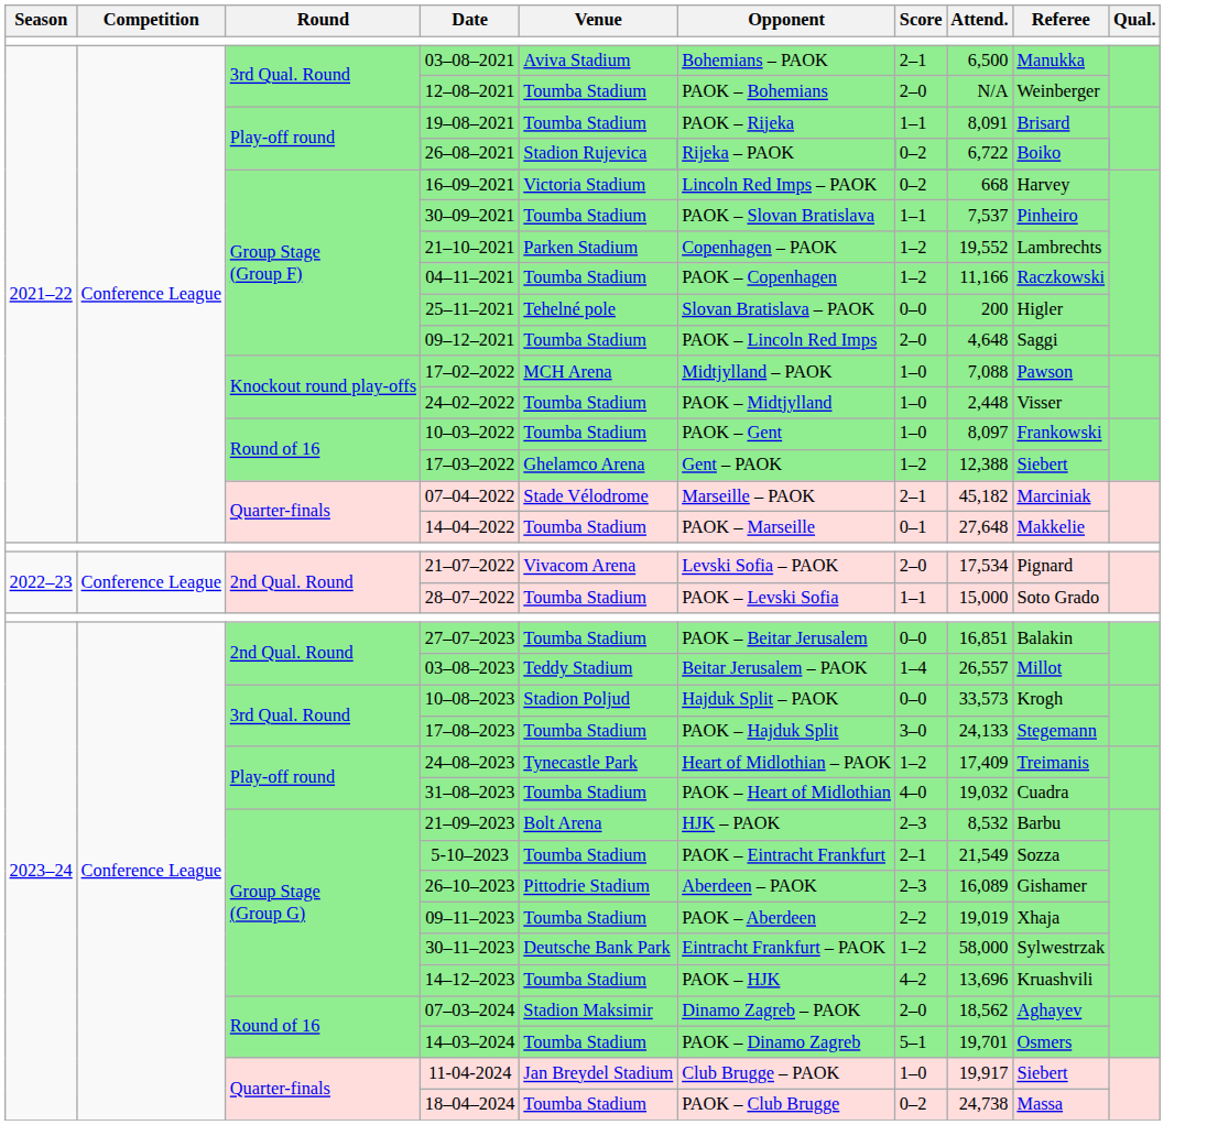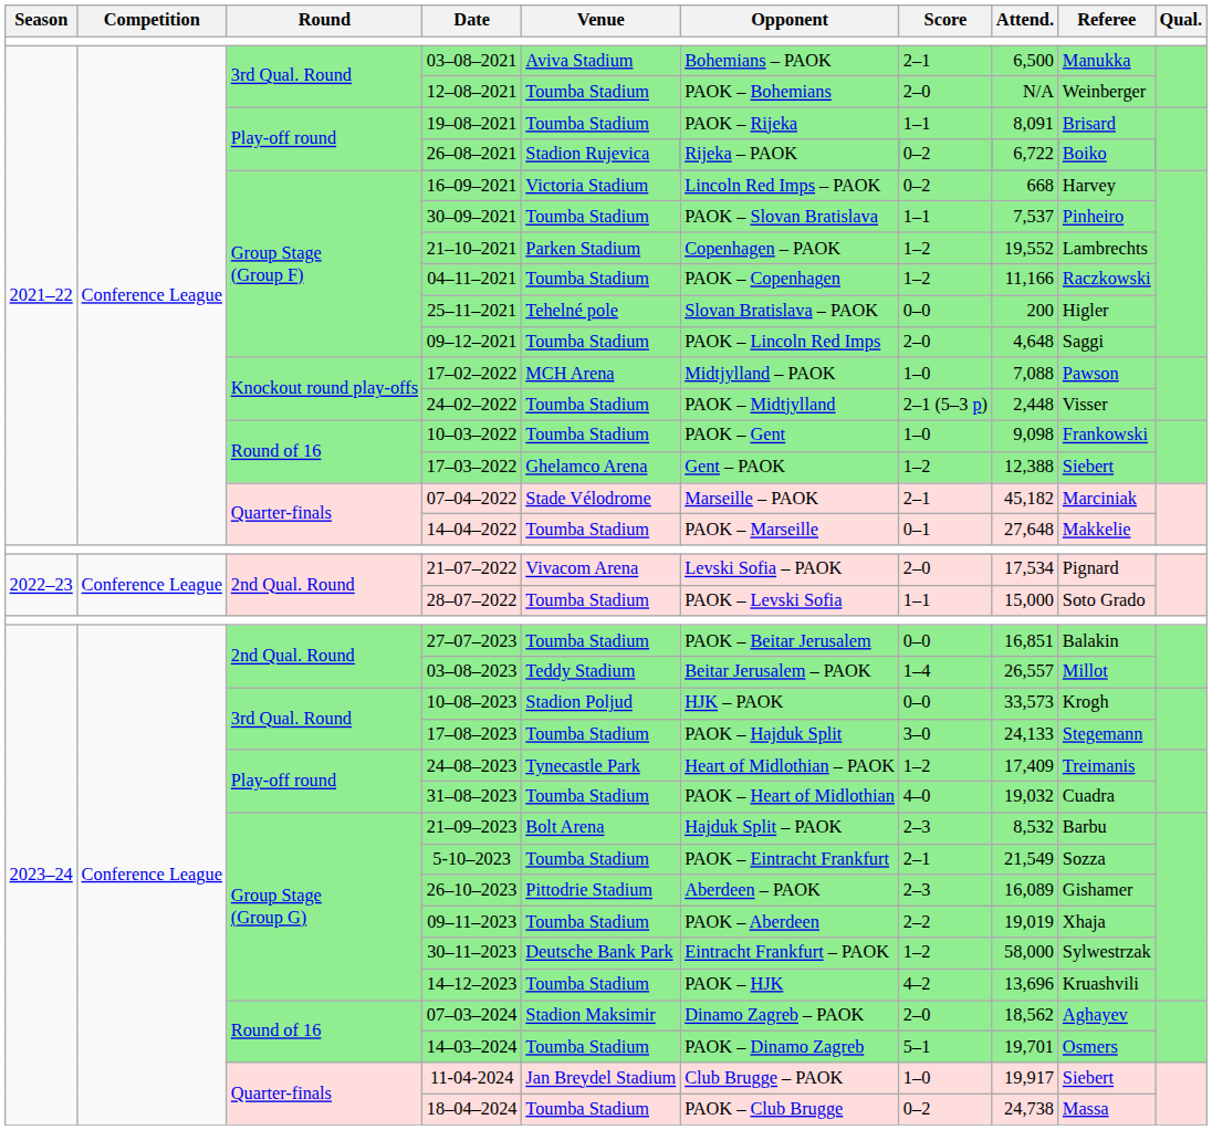 <table class="wikitable" style="text-align: center; font-size: 12px">
 <tr>
 <th>Season</th>
 <th>Competition</th>
 <th>Round</th>
 <th>Date</th>
 <th>Venue</th>
 <th>Opponent</th>
 <th>Score</th>
 <th>Attend.</th>
 <th>Referee</th>
 <th>Qual.</th>
 </tr>
 <tr>
 <td colspan=10 style="text-align: center;" bgcolor=white></td>
 </tr>
 <tr>
 <td align="center" rowspan="16"><a href='#'>2021–22</a></td>
 <td align="left" rowspan="16"><a href='#'>Conference League</a></td>
 <td align="left" bgcolor=lightgreen rowspan="2"><a href='#'>3rd Qual. Round</a></td>
 <td align="center" bgcolor=lightgreen>03–08–2021</td>
 <td align="left" bgcolor=lightgreen><a href='#'>Aviva Stadium</a></td>
 <td align="left" bgcolor=lightgreen> <a href='#'>Bohemians</a> – PAOK</td>
 <td align="left" bgcolor=lightgreen>2–1</td>
 <td align="right" bgcolor=lightgreen>6,500</td>
 <td align="left" bgcolor=lightgreen> <a href='#'>Manukka</a></td>
 <td align="center" bgcolor=lightgreen rowspan="2"></td>
 </tr>
 <tr>
 <td align="center" bgcolor=lightgreen>12–08–2021</td>
 <td align="left" bgcolor=lightgreen><a href='#'>Toumba Stadium</a></td>
 <td align="left" bgcolor=lightgreen> PAOK – <a href='#'>Bohemians</a></td>
 <td align="left" bgcolor=lightgreen>2–0</td>
 <td align="right" bgcolor=lightgreen>N/A</td>
 <td align="left" bgcolor=lightgreen> Weinberger</td>
 </tr>
 <tr>
 <td align="left" bgcolor=lightgreen rowspan="2"><a href='#'>Play-off round</a></td>
 <td align="center" bgcolor=lightgreen>19–08–2021</td>
 <td align="left" bgcolor=lightgreen><a href='#'>Toumba Stadium</a></td>
 <td align="left" bgcolor=lightgreen> PAOK – <a href='#'>Rijeka</a></td>
 <td align="left" bgcolor=lightgreen>1–1</td>
 <td align="right" bgcolor=lightgreen>8,091</td>
 <td align="left" bgcolor=lightgreen> <a href='#'>Brisard</a></td>
 <td align="center" bgcolor=lightgreen rowspan="2"></td>
 </tr>
 <tr bgcolor=lightgreen|>
 <td align="center" bgcolor=lightgreen>26–08–2021</td>
 <td align="left" bgcolor=lightgreen><a href='#'>Stadion Rujevica</a></td>
 <td align="left" bgcolor=lightgreen> <a href='#'>Rijeka</a> – PAOK</td>
 <td align="left" bgcolor=lightgreen>0–2</td>
 <td align="right" bgcolor=lightgreen>6,722</td>
 <td align="left" bgcolor=lightgreen> <a href='#'>Boiko</a></td>
 </tr>
 <tr bgcolor=lightgreen>
 <td align="left" rowspan="6"><a href='#'>Group Stage <br>(Group F)</a></td>
 <td align="center">16–09–2021</td>
 <td align="left"><a href='#'>Victoria Stadium</a></td>
 <td align="left"> <a href='#'>Lincoln Red Imps</a> – PAOK</td>
 <td align="left">0–2</td>
 <td align="right">668</td>
 <td align="left"> Harvey</td>
 <td align="center"rowspan="6"></td>
 </tr>
 <tr bgcolor=lightgreen>
 <td align="center">30–09–2021</td>
 <td align="left"><a href='#'>Toumba Stadium</a></td>
 <td align="left"> PAOK – <a href='#'>Slovan Bratislava</a></td>
 <td align="left">1–1</td>
 <td align="right">7,537</td>
 <td align="left"> <a href='#'>Pinheiro</a></td>
 </tr>
 <tr bgcolor=lightgreen>
 <td align="center">21–10–2021</td>
 <td align="left"><a href='#'>Parken Stadium</a></td>
 <td align="left"> <a href='#'>Copenhagen</a> – PAOK</td>
 <td align="left">1–2</td>
 <td align="right">19,552</td>
 <td align="left"> Lambrechts</td>
 </tr>
 <tr bgcolor=lightgreen>
 <td align="center">04–11–2021</td>
 <td align="left"><a href='#'>Toumba Stadium</a></td>
 <td align="left"> PAOK – <a href='#'>Copenhagen</a></td>
 <td align="left">1–2</td>
 <td align="right">11,166</td>
 <td align="left"> <a href='#'>Raczkowski</a></td>
 </tr>
 <tr bgcolor=lightgreen>
 <td align="center">25–11–2021</td>
 <td align="left"><a href='#'>Tehelné pole</a></td>
 <td align="left"> <a href='#'>Slovan Bratislava</a> – PAOK</td>
 <td align="left">0–0</td>
 <td align="right">200</td>
 <td align="left"> Higler</td>
 </tr>
 <tr bgcolor=lightgreen>
 <td align="center">09–12–2021</td>
 <td align="left"><a href='#'>Toumba Stadium</a></td>
 <td align="left"> PAOK – <a href='#'>Lincoln Red Imps</a></td>
 <td align="left">2–0</td>
 <td align="right">4,648</td>
 <td align="left"> Saggi</td>
 </tr>
 <tr>
 <td align="left" bgcolor=lightgreen rowspan="2"><a href='#'>Knockout round play-offs</a></td>
 <td align="center" bgcolor=lightgreen>17–02–2022</td>
 <td align="left" bgcolor=lightgreen><a href='#'>MCH Arena</a></td>
 <td align="left" bgcolor=lightgreen> <a href='#'>Midtjylland</a> – PAOK</td>
 <td align="left" bgcolor=lightgreen>1–0</td>
 <td align="right" bgcolor=lightgreen>7,088</td>
 <td align="left" bgcolor=lightgreen> <a href='#'>Pawson</a></td>
 <td align="center"  bgcolor=lightgreen rowspan="2"></td>
 </tr>
 <tr>
 <td align="center" bgcolor=lightgreen>24–02–2022</td>
 <td align="left" bgcolor=lightgreen><a href='#'>Toumba Stadium</a></td>
 <td align="left" bgcolor=lightgreen> PAOK – <a href='#'>Midtjylland</a></td>
-<td align="left" bgcolor=lightgreen>1–0</td>
+<td align="left" bgcolor=lightgreen>2–1 (5–3 <a href='#'>p</a>)</td>
 <td align="right" bgcolor=lightgreen>2,448</td>
 <td align="left" bgcolor=lightgreen> Visser</td>
 </tr>
 <tr>
 <td align="left" bgcolor=lightgreen rowspan="2"><a href='#'>Round of 16</a></td>
 <td align="center" bgcolor=lightgreen>10–03–2022</td>
 <td align="left" bgcolor=lightgreen><a href='#'>Toumba Stadium</a></td>
 <td align="left" bgcolor=lightgreen> PAOK – <a href='#'>Gent</a></td>
 <td align="left" bgcolor=lightgreen>1–0</td>
-<td align="right" bgcolor=lightgreen>8,097</td>
+<td align="right" bgcolor=lightgreen>9,098</td>
 <td align="left" bgcolor=lightgreen> <a href='#'>Frankowski</a></td>
 <td align="center"  bgcolor=lightgreen rowspan="2"></td>
 </tr>
 <tr>
 <td align="center" bgcolor=lightgreen>17–03–2022</td>
 <td align="left" bgcolor=lightgreen><a href='#'>Ghelamco Arena</a></td>
 <td align="left" bgcolor=lightgreen> <a href='#'>Gent</a> – PAOK</td>
 <td align="left" bgcolor=lightgreen>1–2</td>
 <td align="right" bgcolor=lightgreen>12,388</td>
 <td align="left" bgcolor=lightgreen> <a href='#'>Siebert</a></td>
 </tr>
 <tr>
 <td align="left" rowspan="2" bgcolor="#ffdddd"><a href='#'>Quarter-finals</a></td>
 <td align="left" bgcolor="#ffdddd">07–04–2022</td>
 <td align="left" bgcolor="#ffdddd"><a href='#'>Stade Vélodrome</a></td>
 <td align="left" bgcolor="#ffdddd"> <a href='#'>Marseille</a> – PAOK</td>
 <td align="left" bgcolor="#ffdddd">2–1</td>
 <td align="right" bgcolor="#ffdddd">45,182</td>
 <td align="left" bgcolor="#ffdddd"> <a href='#'>Marciniak</a></td>
 <td align="center" bgcolor="#ffdddd" rowspan="2"></td>
 </tr>
 <tr>
 <td align="center" bgcolor="#ffdddd">14–04–2022</td>
 <td align="left" bgcolor="#ffdddd"><a href='#'>Toumba Stadium</a></td>
 <td align="left" bgcolor="#ffdddd"> PAOK – <a href='#'>Marseille</a></td>
 <td align="left" bgcolor="#ffdddd">0–1</td>
 <td align="right" bgcolor="#ffdddd">27,648</td>
 <td align="left" bgcolor="#ffdddd"> <a href='#'>Makkelie</a></td>
 </tr>
 <tr>
 <td colspan=10 style="text-align: center;" bgcolor=white></td>
 </tr>
 <tr>
 <td align="center" rowspan="2"><a href='#'>2022–23</a></td>
 <td align="left" rowspan="2"><a href='#'>Conference League</a></td>
 <td align="left" rowspan="2" bgcolor="#ffdddd"><a href='#'>2nd Qual. Round</a></td>
 <td align="center" bgcolor="#ffdddd">21–07–2022</td>
 <td align="left" bgcolor="#ffdddd"><a href='#'>Vivacom Arena</a></td>
 <td align="left" bgcolor="#ffdddd"> <a href='#'>Levski Sofia</a> – PAOK</td>
 <td align="left" bgcolor="#ffdddd">2–0</td>
 <td align="right" bgcolor="#ffdddd">17,534</td>
 <td align="left" bgcolor="#ffdddd"> Pignard</td>
 <td align="center" bgcolor="#ffdddd" rowspan="2"></td>
 </tr>
 <tr>
 <td align="center" bgcolor="#ffdddd">28–07–2022</td>
 <td align="left" bgcolor="#ffdddd"><a href='#'>Toumba Stadium</a></td>
 <td align="left" bgcolor="#ffdddd"> PAOK – <a href='#'>Levski Sofia</a></td>
 <td align="left" bgcolor="#ffdddd">1–1</td>
 <td align="right" bgcolor="#ffdddd">15,000</td>
 <td align="left" bgcolor="#ffdddd"> Soto Grado</td>
 </tr>
 <tr>
 <td colspan=10 style="text-align: center;" bgcolor=white></td>
 </tr>
 <tr>
 <td align="center" rowspan="20"><a href='#'>2023–24</a></td>
 <td align="left" rowspan="20"><a href='#'>Conference League</a></td>
 <td align="left" rowspan="2" bgcolor=lightgreen><a href='#'>2nd Qual. Round</a></td>
 <td align="center" bgcolor=lightgreen>27–07–2023</td>
 <td align="left" bgcolor=lightgreen><a href='#'>Toumba Stadium</a></td>
 <td align="left" bgcolor=lightgreen> PAOK – <a href='#'>Beitar Jerusalem</a></td>
 <td align="left" bgcolor=lightgreen>0–0</td>
 <td align="right" bgcolor=lightgreen>16,851</td>
 <td align="left" bgcolor=lightgreen> Balakin</td>
 <td align="center" bgcolor=lightgreen rowspan="2"></td>
 </tr>
 <tr>
 <td align="center" bgcolor=lightgreen>03–08–2023</td>
 <td align="left" bgcolor=lightgreen><a href='#'>Teddy Stadium</a></td>
 <td align="left" bgcolor=lightgreen> <a href='#'>Beitar Jerusalem</a> – PAOK</td>
 <td align="left" bgcolor=lightgreen>1–4</td>
 <td align="right" bgcolor=lightgreen>26,557</td>
 <td align="left" bgcolor=lightgreen> <a href='#'>Millot</a></td>
 </tr>
 <tr>
 <td align="left" rowspan="2" bgcolor=lightgreen><a href='#'>3rd Qual. Round</a></td>
 <td align="center" bgcolor=lightgreen>10–08–2023</td>
 <td align="left" bgcolor=lightgreen><a href='#'>Stadion Poljud</a></td>
-<td align="left" bgcolor=lightgreen> <a href='#'>Hajduk Split</a> – PAOK</td>
+<td align="left"  bgcolor=lightgreen> <a href='#'>HJK</a> – PAOK</td>
 <td align="left" bgcolor=lightgreen>0–0</td>
 <td align="right" bgcolor=lightgreen>33,573</td>
 <td align="left" bgcolor=lightgreen> Krogh</td>
 <td align="center" bgcolor=lightgreen rowspan="2"></td>
 </tr>
 <tr>
 <td align="center" bgcolor=lightgreen>17–08–2023</td>
 <td align="left" bgcolor=lightgreen><a href='#'>Toumba Stadium</a></td>
 <td align="left"  bgcolor=lightgreen> PAOK – <a href='#'>Hajduk Split</a></td>
 <td align="left" bgcolor=lightgreen>3–0</td>
 <td align="right" bgcolor=lightgreen>24,133</td>
 <td align="left"  bgcolor=lightgreen> <a href='#'>Stegemann</a></td>
 </tr>
 <tr>
 <td align="left" rowspan="2" bgcolor=lightgreen><a href='#'>Play-off round</a></td>
 <td align="center" bgcolor=lightgreen>24–08–2023</td>
 <td align="left" bgcolor=lightgreen><a href='#'>Tynecastle Park</a></td>
 <td align="left" bgcolor=lightgreen> <a href='#'>Heart of Midlothian</a> – PAOK</td>
 <td align="left" bgcolor=lightgreen>1–2</td>
 <td align="right" bgcolor=lightgreen>17,409</td>
 <td align="left" bgcolor=lightgreen> <a href='#'>Treimanis</a></td>
 <td align="center" bgcolor=lightgreen rowspan="2"></td>
 </tr>
 <tr |>
 <td align="center" bgcolor=lightgreen>31–08–2023</td>
 <td align="left" bgcolor=lightgreen><a href='#'>Toumba Stadium</a></td>
 <td align="left" bgcolor=lightgreen> PAOK – <a href='#'>Heart of Midlothian</a></td>
 <td align="left" bgcolor=lightgreen>4–0</td>
 <td align="right" bgcolor=lightgreen>19,032</td>
 <td align="left" bgcolor=lightgreen> Cuadra</td>
 </tr>
 <tr>
 <td align="left" rowspan="6"  bgcolor=lightgreen><a href='#'>Group Stage <br>(Group G)</a></td>
 <td align="center"  bgcolor=lightgreen>21–09–2023</td>
 <td align="left"  bgcolor=lightgreen><a href='#'>Bolt Arena</a></td>
-<td align="left"  bgcolor=lightgreen> <a href='#'>HJK</a> – PAOK</td>
+<td align="left" bgcolor=lightgreen> <a href='#'>Hajduk Split</a> – PAOK</td>
 <td align="left"  bgcolor=lightgreen>2–3</td>
 <td align="right"  bgcolor=lightgreen>8,532</td>
 <td align="left"  bgcolor=lightgreen> Barbu</td>
 <td align="center"rowspan="6"  bgcolor=lightgreen></td>
 </tr>
 <tr>
 <td align="center"  bgcolor=lightgreen>5-10–2023</td>
 <td align="left"  bgcolor=lightgreen><a href='#'>Toumba Stadium</a></td>
 <td align="left"  bgcolor=lightgreen> PAOK – <a href='#'>Eintracht Frankfurt</a></td>
 <td align="left"  bgcolor=lightgreen>2–1</td>
 <td align="right"  bgcolor=lightgreen>21,549</td>
 <td align="left"  bgcolor=lightgreen> Sozza</td>
 </tr>
 <tr>
 <td align="center"  bgcolor=lightgreen>26–10–2023</td>
 <td align="left"  bgcolor=lightgreen><a href='#'>Pittodrie Stadium</a></td>
 <td align="left"  bgcolor=lightgreen> <a href='#'>Aberdeen</a> – PAOK</td>
 <td align="left"  bgcolor=lightgreen>2–3</td>
 <td align="right"  bgcolor=lightgreen>16,089</td>
 <td align="left"  bgcolor=lightgreen> Gishamer</td>
 </tr>
 <tr>
 <td align="center"  bgcolor=lightgreen>09–11–2023</td>
 <td align="left"  bgcolor=lightgreen><a href='#'>Toumba Stadium</a></td>
 <td align="left"  bgcolor=lightgreen> PAOK – <a href='#'>Aberdeen</a></td>
 <td align="left"  bgcolor=lightgreen>2–2</td>
 <td align="right"  bgcolor=lightgreen>19,019</td>
 <td align="left"  bgcolor=lightgreen> Xhaja</td>
 </tr>
 <tr>
 <td align="center"  bgcolor=lightgreen>30–11–2023</td>
 <td align="left"  bgcolor=lightgreen><a href='#'>Deutsche Bank Park</a></td>
 <td align="left"  bgcolor=lightgreen> <a href='#'>Eintracht Frankfurt</a> – PAOK</td>
 <td align="left"  bgcolor=lightgreen>1–2</td>
 <td align="right"  bgcolor=lightgreen>58,000</td>
 <td align="left"  bgcolor=lightgreen> Sylwestrzak</td>
 </tr>
 <tr>
 <td align="center"  bgcolor=lightgreen>14–12–2023</td>
 <td align="left"  bgcolor=lightgreen><a href='#'>Toumba Stadium</a></td>
 <td align="left"  bgcolor=lightgreen> PAOK – <a href='#'>HJK</a></td>
 <td align="left" bgcolor=lightgreen>4–2</td>
 <td align="right" bgcolor=lightgreen>13,696</td>
 <td align="left" bgcolor=lightgreen> Kruashvili</td>
 </tr>
 <tr>
 <td align="left" bgcolor=lightgreen rowspan="2"><a href='#'>Round of 16</a></td>
 <td align="center"  bgcolor=lightgreen>07–03–2024</td>
 <td align="left" bgcolor=lightgreen><a href='#'>Stadion Maksimir</a></td>
 <td align="left" bgcolor=lightgreen> <a href='#'>Dinamo Zagreb</a> – PAOK</td>
 <td align="left" bgcolor=lightgreen>2–0</td>
 <td align="right" bgcolor=lightgreen>18,562</td>
 <td align="left" bgcolor=lightgreen> <a href='#'>Aghayev</a></td>
 <td align="center" bgcolor=lightgreen rowspan="2"></td>
 </tr>
 <tr>
 <td align="center" bgcolor=lightgreen>14–03–2024</td>
 <td align="left" bgcolor=lightgreen><a href='#'>Toumba Stadium</a></td>
 <td align="left" bgcolor=lightgreen> PAOK – <a href='#'>Dinamo Zagreb</a></td>
 <td align="left" bgcolor=lightgreen>5–1</td>
 <td align="right" bgcolor=lightgreen>19,701</td>
 <td align="left" bgcolor=lightgreen> <a href='#'>Osmers</a></td>
 </tr>
 <tr>
 <td align="left" bgcolor="#ffdddd" rowspan="2"><a href='#'>Quarter-finals</a></td>
 <td align="center" bgcolor="#ffdddd">11-04-2024</td>
 <td align="left" bgcolor="#ffdddd"><a href='#'>Jan Breydel Stadium</a></td>
 <td align="left" bgcolor="#ffdddd"> <a href='#'>Club Brugge</a> – PAOK</td>
 <td align="left" bgcolor="#ffdddd">1–0</td>
 <td align="right" bgcolor="#ffdddd">19,917</td>
 <td align="left" bgcolor="#ffdddd"> <a href='#'>Siebert</a></td>
 <td align="center" bgcolor="#ffdddd" rowspan="2"></td>
 </tr>
 <tr>
 <td align="center" bgcolor="#ffdddd">18–04–2024</td>
 <td align="left" bgcolor="#ffdddd"><a href='#'>Toumba Stadium</a></td>
 <td align="left" bgcolor="#ffdddd"> PAOK – <a href='#'>Club Brugge</a></td>
 <td align="left" bgcolor="#ffdddd">0–2</td>
 <td align="right" bgcolor="#ffdddd">24,738</td>
 <td align="left" bgcolor="#ffdddd"> <a href='#'>Massa</a></td>
 </tr>
 </table>
